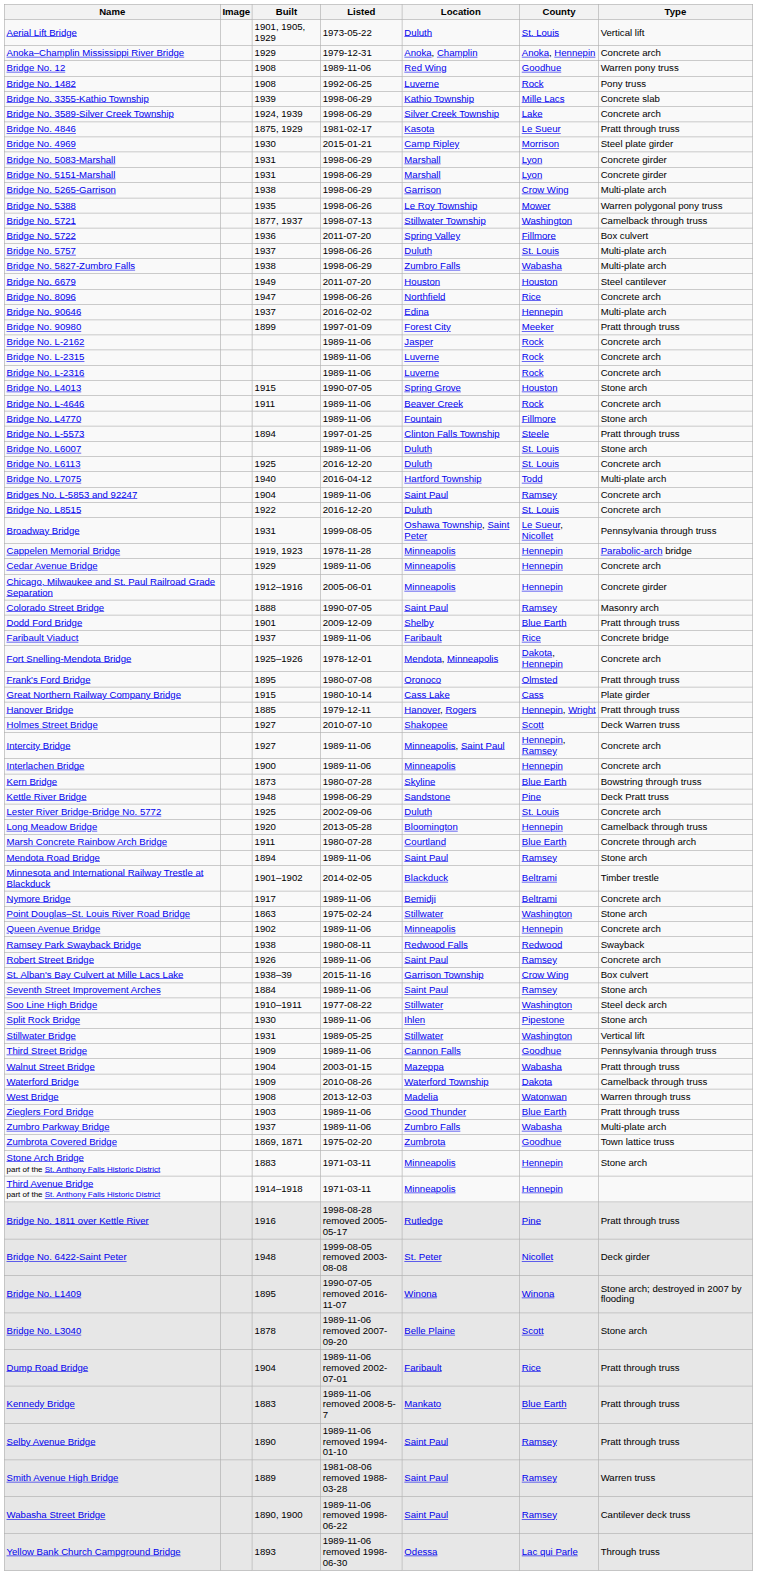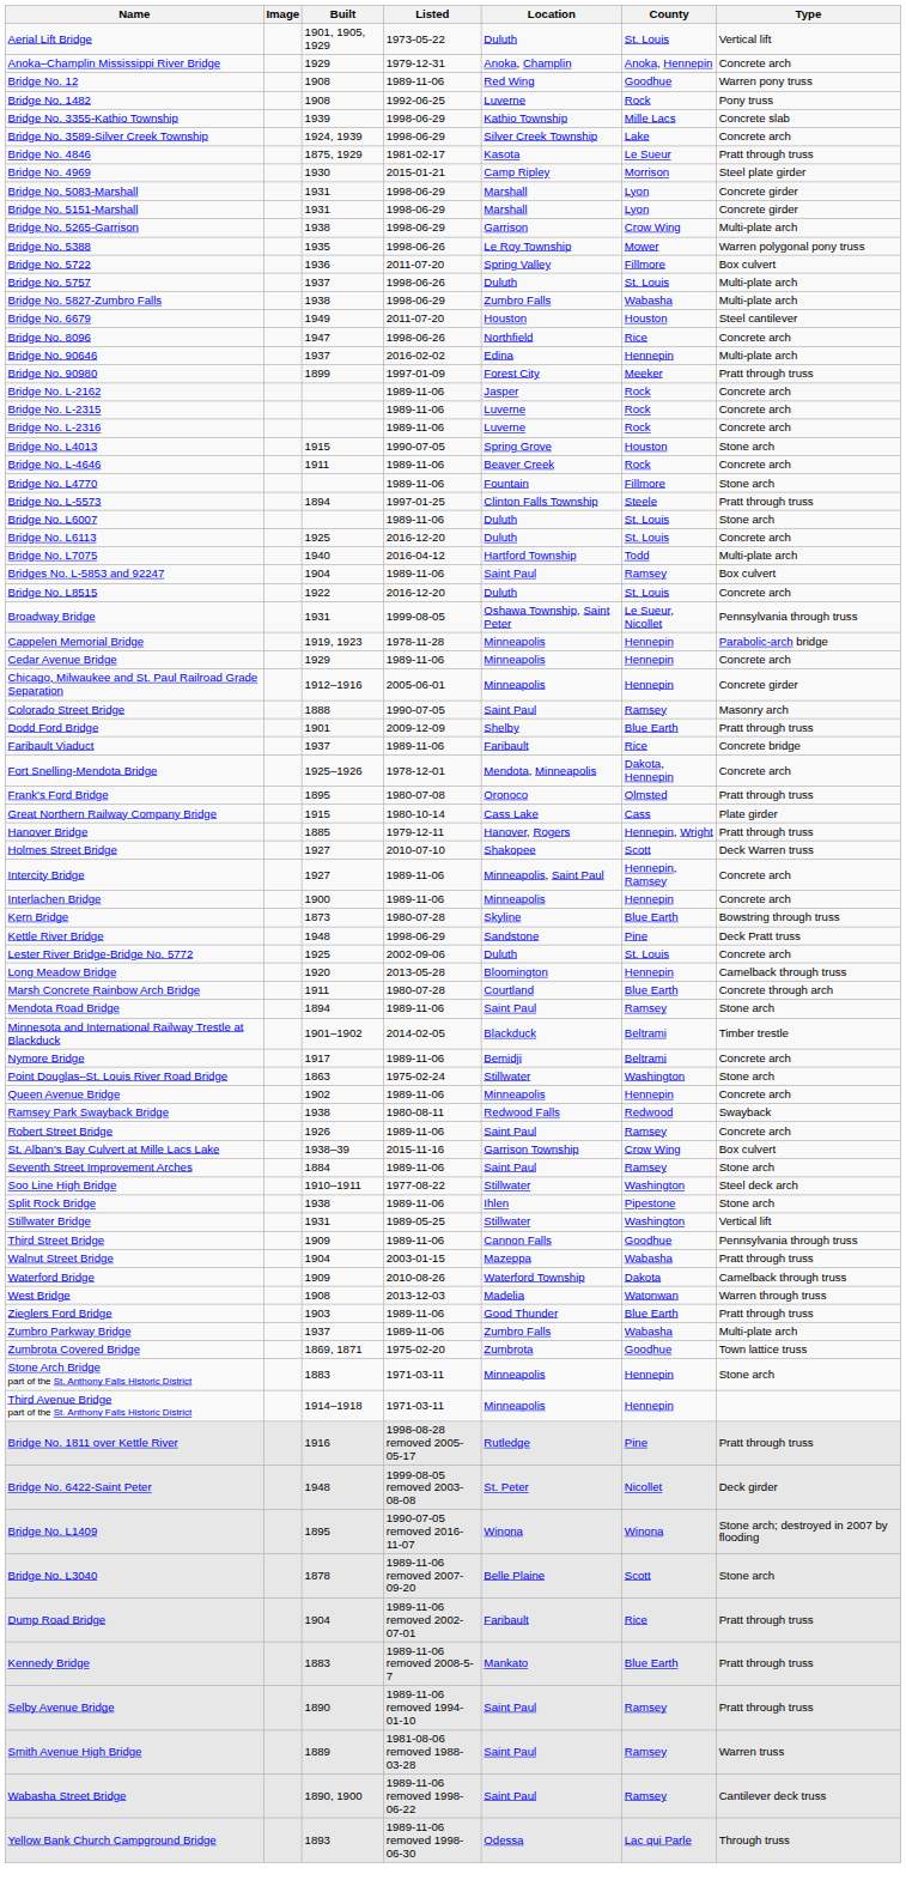 <table class="wikitable sortable">
 <tr>
 <th>Name</th>
 <th>Image</th>
 <th>Built</th>
 <th>Listed</th>
 <th>Location</th>
 <th>County</th>
 <th>Type</th>
 </tr>
 <tr>
 <td><a href='#'>Aerial Lift Bridge</a></td>
 <td></td>
 <td>1901, 1905, 1929</td>
 <td>1973-05-22</td>
 <td><a href='#'>Duluth</a><br><small></small></td>
 <td><a href='#'>St. Louis</a></td>
 <td>Vertical lift</td>
 </tr>
 <tr>
 <td><a href='#'>Anoka–Champlin Mississippi River Bridge</a></td>
 <td></td>
 <td>1929</td>
 <td>1979-12-31</td>
 <td><a href='#'>Anoka</a>, <a href='#'>Champlin</a><br><small></small></td>
 <td><a href='#'>Anoka</a>, <a href='#'>Hennepin</a></td>
 <td>Concrete arch</td>
 </tr>
 <tr>
 <td><a href='#'>Bridge No. 12</a></td>
 <td></td>
 <td>1908</td>
 <td>1989-11-06</td>
 <td><a href='#'>Red Wing</a><br><small></small></td>
 <td><a href='#'>Goodhue</a></td>
 <td>Warren pony truss</td>
 </tr>
 <tr>
 <td><a href='#'>Bridge No. 1482</a></td>
 <td></td>
 <td>1908</td>
 <td>1992-06-25</td>
 <td><a href='#'>Luverne</a><br><small></small></td>
 <td><a href='#'>Rock</a></td>
 <td>Pony truss</td>
 </tr>
 <tr>
 <td><a href='#'>Bridge No. 3355-Kathio Township</a></td>
 <td></td>
 <td>1939</td>
 <td>1998-06-29</td>
 <td><a href='#'>Kathio Township</a><br><small></small></td>
 <td><a href='#'>Mille Lacs</a></td>
 <td>Concrete slab</td>
 </tr>
 <tr>
 <td><a href='#'>Bridge No. 3589-Silver Creek Township</a></td>
 <td></td>
 <td>1924, 1939</td>
 <td>1998-06-29</td>
 <td><a href='#'>Silver Creek Township</a><br><small></small></td>
 <td><a href='#'>Lake</a></td>
 <td>Concrete arch</td>
 </tr>
 <tr>
 <td><a href='#'>Bridge No. 4846</a></td>
 <td></td>
 <td>1875, 1929</td>
 <td>1981-02-17</td>
 <td><a href='#'>Kasota</a><br><small></small></td>
 <td><a href='#'>Le Sueur</a></td>
 <td>Pratt through truss</td>
 </tr>
 <tr>
 <td><a href='#'>Bridge No. 4969</a></td>
 <td></td>
 <td>1930</td>
 <td>2015-01-21</td>
 <td><a href='#'>Camp Ripley</a><br><small></small></td>
 <td><a href='#'>Morrison</a></td>
 <td>Steel plate girder</td>
 </tr>
 <tr>
 <td><a href='#'>Bridge No. 5083-Marshall</a></td>
 <td></td>
 <td>1931</td>
 <td>1998-06-29</td>
 <td><a href='#'>Marshall</a><br><small></small></td>
 <td><a href='#'>Lyon</a></td>
 <td>Concrete girder</td>
 </tr>
 <tr>
 <td><a href='#'>Bridge No. 5151-Marshall</a></td>
 <td></td>
 <td>1931</td>
 <td>1998-06-29</td>
 <td><a href='#'>Marshall</a><br><small></small></td>
 <td><a href='#'>Lyon</a></td>
 <td>Concrete girder</td>
 </tr>
 <tr>
 <td><a href='#'>Bridge No. 5265-Garrison</a></td>
 <td></td>
 <td>1938</td>
 <td>1998-06-29</td>
 <td><a href='#'>Garrison</a><br><small></small></td>
 <td><a href='#'>Crow Wing</a></td>
 <td>Multi-plate arch</td>
 </tr>
 <tr>
 <td><a href='#'>Bridge No. 5388</a></td>
 <td></td>
 <td>1935</td>
 <td>1998-06-26</td>
 <td><a href='#'>Le Roy Township</a><br><small></small></td>
 <td><a href='#'>Mower</a></td>
 <td>Warren polygonal pony truss</td>
-</tr>
-<tr>
-<td><a href='#'>Bridge No. 5721</a></td>
-<td></td>
-<td>1877, 1937</td>
-<td>1998-07-13</td>
-<td><a href='#'>Stillwater Township</a><br><small></small></td>
-<td><a href='#'>Washington</a></td>
-<td>Camelback through truss</td>
 </tr>
 <tr>
 <td><a href='#'>Bridge No. 5722</a></td>
 <td></td>
 <td>1936</td>
 <td>2011-07-20</td>
 <td><a href='#'>Spring Valley</a><br><small></small></td>
 <td><a href='#'>Fillmore</a></td>
 <td>Box culvert</td>
 </tr>
 <tr>
 <td><a href='#'>Bridge No. 5757</a></td>
 <td></td>
 <td>1937</td>
 <td>1998-06-26</td>
 <td><a href='#'>Duluth</a><br><small></small></td>
 <td><a href='#'>St. Louis</a></td>
 <td>Multi-plate arch</td>
 </tr>
 <tr>
 <td><a href='#'>Bridge No. 5827-Zumbro Falls</a></td>
 <td></td>
 <td>1938</td>
 <td>1998-06-29</td>
 <td><a href='#'>Zumbro Falls</a><br><small></small></td>
 <td><a href='#'>Wabasha</a></td>
 <td>Multi-plate arch</td>
 </tr>
 <tr>
 <td><a href='#'>Bridge No. 6679</a></td>
 <td></td>
 <td>1949</td>
 <td>2011-07-20</td>
 <td><a href='#'>Houston</a><br><small></small></td>
 <td><a href='#'>Houston</a></td>
 <td>Steel cantilever</td>
 </tr>
 <tr>
 <td><a href='#'>Bridge No. 8096</a></td>
 <td></td>
 <td>1947</td>
 <td>1998-06-26</td>
 <td><a href='#'>Northfield</a><br><small></small></td>
 <td><a href='#'>Rice</a></td>
 <td>Concrete arch</td>
 </tr>
 <tr>
 <td><a href='#'>Bridge No. 90646</a></td>
 <td></td>
 <td>1937</td>
 <td>2016-02-02</td>
 <td><a href='#'>Edina</a><br><small></small></td>
 <td><a href='#'>Hennepin</a></td>
 <td>Multi-plate arch</td>
 </tr>
 <tr>
 <td><a href='#'>Bridge No. 90980</a></td>
 <td></td>
 <td>1899</td>
 <td>1997-01-09</td>
 <td><a href='#'>Forest City</a><br><small></small></td>
 <td><a href='#'>Meeker</a></td>
 <td>Pratt through truss</td>
 </tr>
 <tr>
 <td><a href='#'>Bridge No. L-2162</a></td>
 <td></td>
 <td></td>
 <td>1989-11-06</td>
 <td><a href='#'>Jasper</a><br><small></small></td>
 <td><a href='#'>Rock</a></td>
 <td>Concrete arch</td>
 </tr>
 <tr>
 <td><a href='#'>Bridge No. L-2315</a></td>
 <td></td>
 <td></td>
 <td>1989-11-06</td>
 <td><a href='#'>Luverne</a><br><small></small></td>
 <td><a href='#'>Rock</a></td>
 <td>Concrete arch</td>
 </tr>
 <tr>
 <td><a href='#'>Bridge No. L-2316</a></td>
 <td></td>
 <td></td>
 <td>1989-11-06</td>
 <td><a href='#'>Luverne</a><br><small></small></td>
 <td><a href='#'>Rock</a></td>
 <td>Concrete arch</td>
 </tr>
 <tr>
 <td><a href='#'>Bridge No. L4013</a></td>
 <td></td>
 <td>1915</td>
 <td>1990-07-05</td>
 <td><a href='#'>Spring Grove</a><br><small></small></td>
 <td><a href='#'>Houston</a></td>
 <td>Stone arch</td>
 </tr>
 <tr>
 <td><a href='#'>Bridge No. L-4646</a></td>
 <td></td>
 <td>1911</td>
 <td>1989-11-06</td>
 <td><a href='#'>Beaver Creek</a><br><small></small></td>
 <td><a href='#'>Rock</a></td>
 <td>Concrete arch</td>
 </tr>
 <tr>
 <td><a href='#'>Bridge No. L4770</a></td>
 <td></td>
 <td></td>
 <td>1989-11-06</td>
 <td><a href='#'>Fountain</a><br><small></small></td>
 <td><a href='#'>Fillmore</a></td>
 <td>Stone arch</td>
 </tr>
 <tr>
 <td><a href='#'>Bridge No. L-5573</a></td>
 <td></td>
 <td>1894</td>
 <td>1997-01-25</td>
 <td><a href='#'>Clinton Falls Township</a><br><small></small></td>
 <td><a href='#'>Steele</a></td>
 <td>Pratt through truss</td>
 </tr>
 <tr>
 <td><a href='#'>Bridge No. L6007</a></td>
 <td></td>
 <td></td>
 <td>1989-11-06</td>
 <td><a href='#'>Duluth</a><br><small></small></td>
 <td><a href='#'>St. Louis</a></td>
 <td>Stone arch</td>
 </tr>
 <tr>
 <td><a href='#'>Bridge No. L6113</a></td>
 <td></td>
 <td>1925</td>
 <td>2016-12-20</td>
 <td><a href='#'>Duluth</a><br><small></small></td>
 <td><a href='#'>St. Louis</a></td>
 <td>Concrete arch</td>
 </tr>
 <tr>
 <td><a href='#'>Bridge No. L7075</a></td>
 <td></td>
 <td>1940</td>
 <td>2016-04-12</td>
 <td><a href='#'>Hartford Township</a><br><small></small></td>
 <td><a href='#'>Todd</a></td>
 <td>Multi-plate arch</td>
 </tr>
 <tr>
 <td><a href='#'>Bridges No. L-5853 and 92247</a></td>
 <td><br></td>
 <td>1904</td>
 <td>1989-11-06</td>
 <td><a href='#'>Saint Paul</a><br><small></small></td>
 <td><a href='#'>Ramsey</a></td>
-<td>Concrete arch</td>
+<td>Box culvert</td>
 </tr>
 <tr>
 <td><a href='#'>Bridge No. L8515</a></td>
 <td></td>
 <td>1922</td>
 <td>2016-12-20</td>
 <td><a href='#'>Duluth</a><br><small></small></td>
 <td><a href='#'>St. Louis</a></td>
 <td>Concrete arch</td>
 </tr>
 <tr>
 <td><a href='#'>Broadway Bridge</a></td>
 <td></td>
 <td>1931</td>
 <td>1999-08-05</td>
 <td><a href='#'>Oshawa Township</a>, <a href='#'>Saint Peter</a><br><small></small></td>
 <td><a href='#'>Le Sueur</a>, <a href='#'>Nicollet</a></td>
 <td>Pennsylvania through truss</td>
 </tr>
 <tr>
 <td><a href='#'>Cappelen Memorial Bridge</a></td>
 <td></td>
 <td>1919, 1923</td>
 <td>1978-11-28</td>
 <td><a href='#'>Minneapolis</a><br><small></small></td>
 <td><a href='#'>Hennepin</a></td>
 <td><a href='#'>Parabolic-arch</a> bridge</td>
 </tr>
 <tr>
 <td><a href='#'>Cedar Avenue Bridge</a></td>
 <td></td>
 <td>1929</td>
 <td>1989-11-06</td>
 <td><a href='#'>Minneapolis</a><br><small></small></td>
 <td><a href='#'>Hennepin</a></td>
 <td>Concrete arch</td>
 </tr>
 <tr>
 <td><a href='#'>Chicago, Milwaukee and St. Paul Railroad Grade Separation</a></td>
 <td></td>
 <td>1912–1916</td>
 <td>2005-06-01</td>
 <td><a href='#'>Minneapolis</a><br><small></small></td>
 <td><a href='#'>Hennepin</a></td>
 <td>Concrete girder</td>
 </tr>
 <tr>
 <td><a href='#'>Colorado Street Bridge</a></td>
 <td></td>
 <td>1888</td>
 <td>1990-07-05</td>
 <td><a href='#'>Saint Paul</a><br><small></small></td>
 <td><a href='#'>Ramsey</a></td>
 <td>Masonry arch</td>
 </tr>
 <tr>
 <td><a href='#'>Dodd Ford Bridge</a></td>
 <td></td>
 <td>1901</td>
 <td>2009-12-09</td>
 <td><a href='#'>Shelby</a><br><small></small></td>
 <td><a href='#'>Blue Earth</a></td>
 <td>Pratt through truss</td>
 </tr>
 <tr>
 <td><a href='#'>Faribault Viaduct</a></td>
 <td></td>
 <td>1937</td>
 <td>1989-11-06</td>
 <td><a href='#'>Faribault</a><br><small></small></td>
 <td><a href='#'>Rice</a></td>
 <td>Concrete bridge</td>
 </tr>
 <tr>
 <td><a href='#'>Fort Snelling-Mendota Bridge</a></td>
 <td></td>
 <td>1925–1926</td>
 <td>1978-12-01</td>
 <td><a href='#'>Mendota</a>, <a href='#'>Minneapolis</a><br><small></small></td>
 <td><a href='#'>Dakota</a>, <a href='#'>Hennepin</a></td>
 <td>Concrete arch</td>
 </tr>
 <tr>
 <td><a href='#'>Frank's Ford Bridge</a></td>
 <td></td>
 <td>1895</td>
 <td>1980-07-08</td>
 <td><a href='#'>Oronoco</a><br><small></small></td>
 <td><a href='#'>Olmsted</a></td>
 <td>Pratt through truss</td>
 </tr>
 <tr>
 <td><a href='#'>Great Northern Railway Company Bridge</a></td>
 <td></td>
 <td>1915</td>
 <td>1980-10-14</td>
 <td><a href='#'>Cass Lake</a><br><small></small></td>
 <td><a href='#'>Cass</a></td>
 <td>Plate girder</td>
 </tr>
 <tr>
 <td><a href='#'>Hanover Bridge</a></td>
 <td></td>
 <td>1885</td>
 <td>1979-12-11</td>
 <td><a href='#'>Hanover</a>, <a href='#'>Rogers</a> <br><small></small></td>
 <td><a href='#'>Hennepin</a>, <a href='#'>Wright</a></td>
 <td>Pratt through truss</td>
 </tr>
 <tr>
 <td><a href='#'>Holmes Street Bridge</a></td>
 <td></td>
 <td>1927</td>
 <td>2010-07-10</td>
 <td><a href='#'>Shakopee</a><br><small></small></td>
 <td><a href='#'>Scott</a></td>
 <td>Deck Warren truss</td>
 </tr>
 <tr>
 <td><a href='#'>Intercity Bridge</a></td>
 <td></td>
 <td>1927</td>
 <td>1989-11-06</td>
 <td><a href='#'>Minneapolis</a>, <a href='#'>Saint Paul</a><br><small></small></td>
 <td><a href='#'>Hennepin</a>, <a href='#'>Ramsey</a></td>
 <td>Concrete arch</td>
 </tr>
 <tr>
 <td><a href='#'>Interlachen Bridge</a></td>
 <td></td>
 <td>1900</td>
 <td>1989-11-06</td>
 <td><a href='#'>Minneapolis</a><br><small></small></td>
 <td><a href='#'>Hennepin</a></td>
 <td>Concrete arch</td>
 </tr>
 <tr>
 <td><a href='#'>Kern Bridge</a></td>
 <td></td>
 <td>1873</td>
 <td>1980-07-28</td>
 <td><a href='#'>Skyline</a><br><small></small></td>
 <td><a href='#'>Blue Earth</a></td>
 <td>Bowstring through truss</td>
 </tr>
 <tr>
 <td><a href='#'>Kettle River Bridge</a></td>
 <td></td>
 <td>1948</td>
 <td>1998-06-29</td>
 <td><a href='#'>Sandstone</a><br><small></small></td>
 <td><a href='#'>Pine</a></td>
 <td>Deck Pratt truss</td>
 </tr>
 <tr>
 <td><a href='#'>Lester River Bridge-Bridge No. 5772</a></td>
 <td></td>
 <td>1925</td>
 <td>2002-09-06</td>
 <td><a href='#'>Duluth</a><br><small></small></td>
 <td><a href='#'>St. Louis</a></td>
 <td>Concrete arch</td>
 </tr>
 <tr>
 <td><a href='#'>Long Meadow Bridge</a></td>
 <td></td>
 <td>1920</td>
 <td>2013-05-28</td>
 <td><a href='#'>Bloomington</a><br><small></small></td>
 <td><a href='#'>Hennepin</a></td>
 <td>Camelback through truss</td>
 </tr>
 <tr>
 <td><a href='#'>Marsh Concrete Rainbow Arch Bridge</a></td>
 <td></td>
 <td>1911</td>
 <td>1980-07-28</td>
 <td><a href='#'>Courtland</a><br><small></small></td>
 <td><a href='#'>Blue Earth</a></td>
 <td>Concrete through arch</td>
 </tr>
 <tr>
 <td><a href='#'>Mendota Road Bridge</a></td>
 <td></td>
 <td>1894</td>
 <td>1989-11-06</td>
 <td><a href='#'>Saint Paul</a><br><small></small></td>
 <td><a href='#'>Ramsey</a></td>
 <td>Stone arch</td>
 </tr>
 <tr>
 <td><a href='#'>Minnesota and International Railway Trestle at Blackduck</a></td>
 <td></td>
 <td>1901–1902</td>
 <td>2014-02-05</td>
 <td><a href='#'>Blackduck</a><br><small></small></td>
 <td><a href='#'>Beltrami</a></td>
 <td>Timber trestle</td>
 </tr>
 <tr>
 <td><a href='#'>Nymore Bridge</a></td>
 <td></td>
 <td>1917</td>
 <td>1989-11-06</td>
 <td><a href='#'>Bemidji</a><br><small></small></td>
 <td><a href='#'>Beltrami</a></td>
 <td>Concrete arch</td>
 </tr>
 <tr>
 <td><a href='#'>Point Douglas–St. Louis River Road Bridge</a></td>
 <td></td>
 <td>1863</td>
 <td>1975-02-24</td>
 <td><a href='#'>Stillwater</a><br><small></small></td>
 <td><a href='#'>Washington</a></td>
 <td>Stone arch</td>
 </tr>
 <tr>
 <td><a href='#'>Queen Avenue Bridge</a></td>
 <td></td>
 <td>1902</td>
 <td>1989-11-06</td>
 <td><a href='#'>Minneapolis</a><br><small></small></td>
 <td><a href='#'>Hennepin</a></td>
 <td>Concrete arch</td>
 </tr>
 <tr>
 <td><a href='#'>Ramsey Park Swayback Bridge</a></td>
 <td></td>
 <td>1938</td>
 <td>1980-08-11</td>
 <td><a href='#'>Redwood Falls</a><br><small></small></td>
 <td><a href='#'>Redwood</a></td>
 <td>Swayback</td>
 </tr>
 <tr>
 <td><a href='#'>Robert Street Bridge</a></td>
 <td></td>
 <td>1926</td>
 <td>1989-11-06</td>
 <td><a href='#'>Saint Paul</a><br><small></small></td>
 <td><a href='#'>Ramsey</a></td>
 <td>Concrete arch</td>
 </tr>
 <tr>
 <td><a href='#'>St. Alban's Bay Culvert at Mille Lacs Lake</a></td>
 <td></td>
 <td>1938–39</td>
 <td>2015-11-16</td>
 <td><a href='#'>Garrison Township</a><br><small></small></td>
 <td><a href='#'>Crow Wing</a></td>
 <td>Box culvert</td>
 </tr>
 <tr>
 <td><a href='#'>Seventh Street Improvement Arches</a></td>
 <td></td>
 <td>1884</td>
 <td>1989-11-06</td>
 <td><a href='#'>Saint Paul</a><br><small></small></td>
 <td><a href='#'>Ramsey</a></td>
 <td>Stone arch</td>
 </tr>
 <tr>
 <td><a href='#'>Soo Line High Bridge</a></td>
 <td></td>
 <td>1910–1911</td>
 <td>1977-08-22</td>
 <td><a href='#'>Stillwater</a><br><small></small></td>
 <td><a href='#'>Washington</a></td>
 <td>Steel deck arch</td>
 </tr>
 <tr>
 <td><a href='#'>Split Rock Bridge</a></td>
 <td></td>
-<td>1930</td>
+<td>1938</td>
 <td>1989-11-06</td>
 <td><a href='#'>Ihlen</a><br><small></small></td>
 <td><a href='#'>Pipestone</a></td>
 <td>Stone arch</td>
 </tr>
 <tr>
 <td><a href='#'>Stillwater Bridge</a></td>
 <td></td>
 <td>1931</td>
 <td>1989-05-25</td>
 <td><a href='#'>Stillwater</a><br><small></small></td>
 <td><a href='#'>Washington</a></td>
 <td>Vertical lift</td>
 </tr>
 <tr>
 <td><a href='#'>Third Street Bridge</a></td>
 <td></td>
 <td>1909</td>
 <td>1989-11-06</td>
 <td><a href='#'>Cannon Falls</a><br><small></small></td>
 <td><a href='#'>Goodhue</a></td>
 <td>Pennsylvania through truss</td>
 </tr>
 <tr>
 <td><a href='#'>Walnut Street Bridge</a></td>
 <td></td>
 <td>1904</td>
 <td>2003-01-15</td>
 <td><a href='#'>Mazeppa</a><br><small></small></td>
 <td><a href='#'>Wabasha</a></td>
 <td>Pratt through truss</td>
 </tr>
 <tr>
 <td><a href='#'>Waterford Bridge</a></td>
 <td></td>
 <td>1909</td>
 <td>2010-08-26</td>
 <td><a href='#'>Waterford Township</a><br><small></small></td>
 <td><a href='#'>Dakota</a></td>
 <td>Camelback through truss</td>
 </tr>
 <tr>
 <td><a href='#'>West Bridge</a></td>
 <td></td>
 <td>1908</td>
 <td>2013-12-03</td>
 <td><a href='#'>Madelia</a><br><small></small></td>
 <td><a href='#'>Watonwan</a></td>
 <td>Warren through truss</td>
 </tr>
 <tr>
 <td><a href='#'>Zieglers Ford Bridge</a></td>
 <td></td>
 <td>1903</td>
 <td>1989-11-06</td>
 <td><a href='#'>Good Thunder</a><br><small></small></td>
 <td><a href='#'>Blue Earth</a></td>
 <td>Pratt through truss</td>
 </tr>
 <tr>
 <td><a href='#'>Zumbro Parkway Bridge</a></td>
 <td></td>
 <td>1937</td>
 <td>1989-11-06</td>
 <td><a href='#'>Zumbro Falls</a><br><small></small></td>
 <td><a href='#'>Wabasha</a></td>
 <td>Multi-plate arch</td>
 </tr>
 <tr>
 <td><a href='#'>Zumbrota Covered Bridge</a></td>
 <td></td>
 <td>1869, 1871</td>
 <td>1975-02-20</td>
 <td><a href='#'>Zumbrota</a><br><small></small></td>
 <td><a href='#'>Goodhue</a></td>
 <td>Town lattice truss</td>
 </tr>
 <tr>
 <td><a href='#'>Stone Arch Bridge</a><br><small>part of the <a href='#'>St. Anthony Falls Historic District</a></small></td>
 <td></td>
 <td>1883</td>
 <td>1971-03-11</td>
 <td><a href='#'>Minneapolis</a><br><small></small></td>
 <td><a href='#'>Hennepin</a></td>
 <td>Stone arch</td>
 </tr>
 <tr>
 <td><a href='#'>Third Avenue Bridge</a><br><small>part of the <a href='#'>St. Anthony Falls Historic District</a></small></td>
 <td></td>
 <td>1914–1918</td>
 <td>1971-03-11</td>
 <td><a href='#'>Minneapolis</a><br><small></small></td>
 <td><a href='#'>Hennepin</a></td>
 <td></td>
 </tr>
 <tr bgcolor=e7e7e7>
 <td><a href='#'>Bridge No. 1811 over Kettle River</a></td>
 <td></td>
 <td>1916</td>
 <td>1998-08-28<br>removed 2005-05-17</td>
 <td><a href='#'>Rutledge</a></td>
 <td><a href='#'>Pine</a></td>
 <td>Pratt through truss</td>
 </tr>
 <tr bgcolor=e7e7e7>
 <td><a href='#'>Bridge No. 6422-Saint Peter</a></td>
 <td></td>
 <td>1948</td>
 <td>1999-08-05<br>removed 2003-08-08</td>
 <td><a href='#'>St. Peter</a></td>
 <td><a href='#'>Nicollet</a></td>
 <td>Deck girder</td>
 </tr>
 <tr bgcolor=e7e7e7>
 <td><a href='#'>Bridge No. L1409</a></td>
 <td></td>
 <td>1895</td>
 <td>1990-07-05<br>removed 2016-11-07</td>
 <td><a href='#'>Winona</a></td>
 <td><a href='#'>Winona</a></td>
 <td>Stone arch; destroyed in 2007 by flooding</td>
 </tr>
 <tr bgcolor=e7e7e7>
 <td><a href='#'>Bridge No. L3040</a></td>
 <td></td>
 <td>1878</td>
 <td>1989-11-06<br>removed 2007-09-20</td>
 <td><a href='#'>Belle Plaine</a></td>
 <td><a href='#'>Scott</a></td>
 <td>Stone arch</td>
 </tr>
 <tr bgcolor=e7e7e7>
 <td><a href='#'>Dump Road Bridge</a></td>
 <td></td>
 <td>1904</td>
 <td>1989-11-06<br>removed 2002-07-01</td>
 <td><a href='#'>Faribault</a></td>
 <td><a href='#'>Rice</a></td>
 <td>Pratt through truss</td>
 </tr>
 <tr bgcolor=e7e7e7>
 <td><a href='#'>Kennedy Bridge</a></td>
 <td></td>
 <td>1883</td>
 <td>1989-11-06<br>removed 2008-5-7</td>
 <td><a href='#'>Mankato</a></td>
 <td><a href='#'>Blue Earth</a></td>
 <td>Pratt through truss</td>
 </tr>
 <tr bgcolor=e7e7e7>
 <td><a href='#'>Selby Avenue Bridge</a></td>
 <td></td>
 <td>1890</td>
 <td>1989-11-06<br>removed 1994-01-10</td>
 <td><a href='#'>Saint Paul</a></td>
 <td><a href='#'>Ramsey</a></td>
 <td>Pratt through truss</td>
 </tr>
 <tr bgcolor=e7e7e7>
 <td><a href='#'>Smith Avenue High Bridge</a></td>
 <td></td>
 <td>1889</td>
 <td>1981-08-06<br>removed 1988-03-28</td>
 <td><a href='#'>Saint Paul</a></td>
 <td><a href='#'>Ramsey</a></td>
 <td>Warren truss</td>
 </tr>
 <tr bgcolor=e7e7e7>
 <td><a href='#'>Wabasha Street Bridge</a></td>
 <td></td>
 <td>1890, 1900</td>
 <td>1989-11-06<br>removed 1998-06-22</td>
 <td><a href='#'>Saint Paul</a></td>
 <td><a href='#'>Ramsey</a></td>
 <td>Cantilever deck truss</td>
 </tr>
 <tr bgcolor=e7e7e7>
 <td><a href='#'>Yellow Bank Church Campground Bridge</a></td>
 <td></td>
 <td>1893</td>
 <td>1989-11-06<br>removed 1998-06-30</td>
 <td><a href='#'>Odessa</a></td>
 <td><a href='#'>Lac qui Parle</a></td>
 <td>Through truss</td>
 </tr>
 </table>
